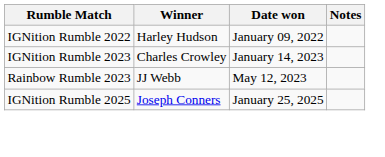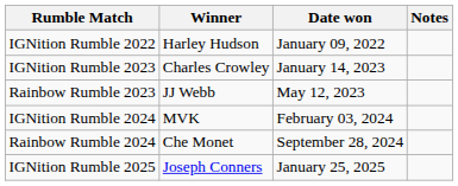 <table class="wikitable sortable">
 <tr>
 <th>Rumble Match</th>
 <th>Winner</th>
 <th>Date won</th>
 <th>Notes</th>
 </tr>
 <tr>
 <td>IGNition Rumble 2022</td>
 <td>Harley Hudson</td>
 <td>January 09, 2022</td>
 <td></td>
 </tr>
 <tr>
 <td>IGNition Rumble 2023</td>
 <td>Charles Crowley</td>
 <td>January 14, 2023</td>
 <td></td>
 </tr>
 <tr>
 <td>Rainbow Rumble 2023</td>
 <td>JJ Webb</td>
 <td>May 12, 2023</td>
 </tr>
 <tr>
+<td>IGNition Rumble 2024</td>
+<td>MVK</td>
+<td>February 03, 2024</td>
+<td></td>
+</tr>
+<tr>
+<td>Rainbow Rumble 2024</td>
+<td>Che Monet</td>
+<td>September 28, 2024</td>
+<td></td>
+</tr>
+<tr>
 <td>IGNition Rumble 2025</td>
 <td><a href='#'>Joseph Conners</a></td>
 <td>January 25, 2025</td>
 <td></td>
 </tr>
 </table>
